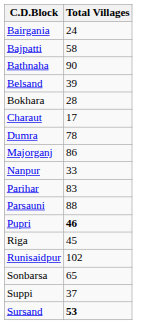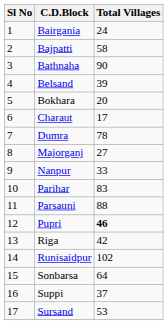 <table class="wikitable">
 <tr>
+<th>Sl No</th>
 <th>C.D.Block</th>
 <th>Total Villages</th>
 </tr>
 <tr>
+<td>1</td>
 <td><a href='#'>Bairgania</a></td>
 <td>24</td>
 </tr>
 <tr>
+<td>2</td>
 <td><a href='#'>Bajpatti</a></td>
 <td>58</td>
 </tr>
 <tr>
+<td>3</td>
 <td><a href='#'>Bathnaha</a></td>
 <td>90</td>
 </tr>
 <tr>
+<td>4</td>
 <td><a href='#'>Belsand</a></td>
 <td>39</td>
 </tr>
 <tr>
+<td>5</td>
 <td>Bokhara</td>
-<td>28</td>
+<td>20</td>
 </tr>
 <tr>
+<td>6</td>
 <td><a href='#'>Charaut</a></td>
 <td>17</td>
 </tr>
 <tr>
+<td>7</td>
 <td><a href='#'>Dumra</a></td>
 <td>78</td>
 </tr>
 <tr>
+<td>8</td>
 <td><a href='#'>Majorganj</a></td>
-<td>86</td>
+<td>27</td>
 </tr>
 <tr>
+<td>9</td>
 <td><a href='#'>Nanpur</a></td>
 <td>33</td>
 </tr>
 <tr>
+<td>10</td>
 <td><a href='#'>Parihar</a></td>
 <td>83</td>
 </tr>
 <tr>
+<td>11</td>
 <td><a href='#'>Parsauni</a></td>
 <td>88</td>
 </tr>
 <tr>
+<td>12</td>
 <td><a href='#'>Pupri</a></td>
 <td><strong>46</strong></td>
 </tr>
 <tr>
+<td>13</td>
 <td>Riga</td>
-<td>45</td>
+<td>42</td>
 </tr>
 <tr>
+<td>14</td>
 <td><a href='#'>Runisaidpur</a></td>
 <td>102</td>
 </tr>
 <tr>
+<td>15</td>
 <td>Sonbarsa</td>
-<td>65</td>
+<td>64</td>
 </tr>
 <tr>
+<td>16</td>
 <td>Suppi</td>
 <td>37</td>
 </tr>
 <tr>
+<td>17</td>
 <td><a href='#'>Sursand</a></td>
-<td><strong>53</strong></td>
+<td>53</td>
 </tr>
 </table>
